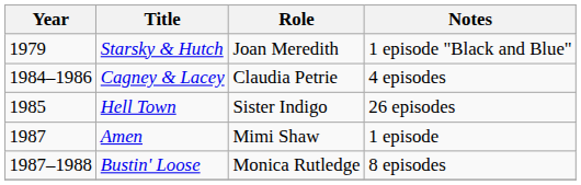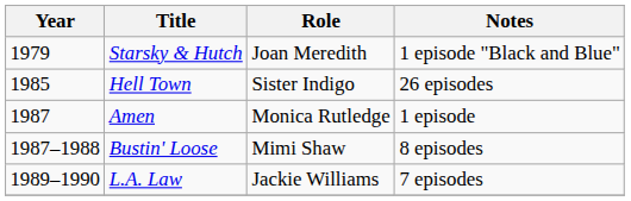 <table class="wikitable sortable">
 <tr>
 <th>Year</th>
 <th>Title</th>
 <th>Role</th>
 <th>Notes</th>
 </tr>
 <tr>
 <td>1979</td>
 <td><em><a href='#'>Starsky & Hutch</a></em></td>
 <td>Joan Meredith</td>
 <td>1 episode "Black and Blue"</td>
 </tr>
 <tr>
-<td>1984–1986</td>
-<td><em><a href='#'>Cagney & Lacey</a></em></td>
-<td>Claudia Petrie</td>
-<td>4 episodes</td>
-</tr>
-<tr>
 <td>1985</td>
 <td><em><a href='#'>Hell Town</a></em></td>
 <td>Sister Indigo</td>
 <td>26 episodes</td>
 </tr>
 <tr>
 <td>1987</td>
 <td><em><a href='#'>Amen</a></em></td>
-<td>Mimi Shaw</td>
+<td>Monica Rutledge</td>
 <td>1 episode</td>
 </tr>
 <tr>
 <td>1987–1988</td>
 <td><em><a href='#'>Bustin' Loose</a></em></td>
-<td>Monica Rutledge</td>
+<td>Mimi Shaw</td>
 <td>8 episodes</td>
+</tr>
+<tr>
+<td>1989–1990</td>
+<td><em><a href='#'>L.A. Law</a></em></td>
+<td>Jackie Williams</td>
+<td>7 episodes</td>
 </tr>
 <tr>
 </tr>
 </table>
